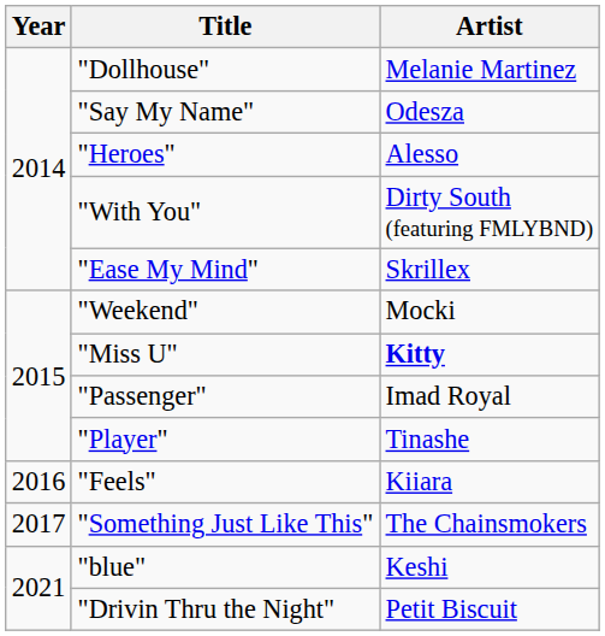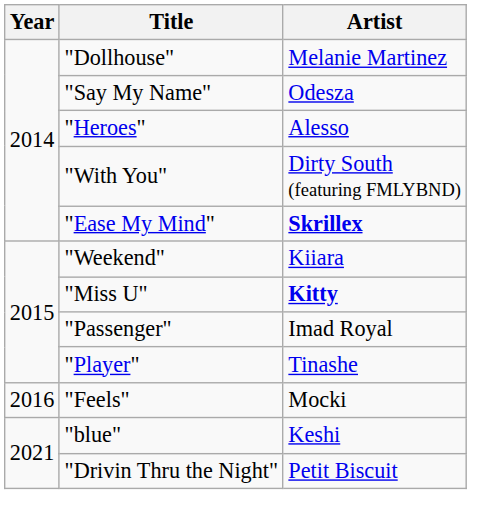 <table class="wikitable">
 <tr>
 <th>Year</th>
 <th>Title</th>
 <th>Artist</th>
 </tr>
 <tr>
 <td align="center" rowspan="5">2014</td>
 <td>"Dollhouse"</td>
 <td><a href='#'>Melanie Martinez</a></td>
 </tr>
 <tr>
 <td>"Say My Name"</td>
 <td><a href='#'>Odesza</a></td>
 </tr>
 <tr>
 <td>"<a href='#'>Heroes</a>"</td>
 <td><a href='#'>Alesso</a></td>
 </tr>
 <tr>
 <td>"With You"</td>
 <td><a href='#'>Dirty South</a> <br><small>(featuring FMLYBND)</small></td>
 </tr>
 <tr>
 <td>"<a href='#'>Ease My Mind</a>"</td>
-<td><a href='#'>Skrillex</a></td>
+<td><strong><a href='#'>Skrillex</a></strong></td>
 </tr>
 <tr>
 <td rowspan="4" align="center">2015</td>
 <td>"Weekend"</td>
-<td>Mocki</td>
+<td><a href='#'>Kiiara</a></td>
 </tr>
 <tr>
 <td>"Miss U"</td>
 <td><strong><a href='#'>Kitty</a></strong></td>
 </tr>
 <tr>
 <td>"Passenger"</td>
 <td>Imad Royal</td>
 </tr>
 <tr>
 <td>"<a href='#'>Player</a>"</td>
 <td><a href='#'>Tinashe</a></td>
 </tr>
 <tr>
 <td>2016</td>
 <td>"Feels"</td>
-<td><a href='#'>Kiiara</a></td>
-</tr>
-<tr>
-<td>2017</td>
-<td>"<a href='#'>Something Just Like This</a>"</td>
-<td><a href='#'>The Chainsmokers</a></td>
+<td>Mocki</td>
 </tr>
 <tr>
 <td rowspan="2" align="center">2021</td>
 <td>"blue"</td>
 <td><a href='#'>Keshi</a></td>
 </tr>
 <tr>
 <td>"Drivin Thru the Night"</td>
 <td><a href='#'>Petit Biscuit</a></td>
 </tr>
 </table>
